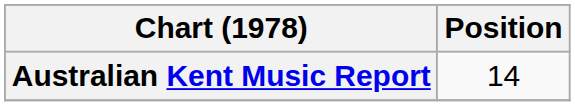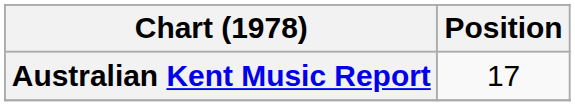 <table class="wikitable sortable plainrowheaders">
 <tr>
 <th scope="col">Chart (1978)</th>
 <th scope="col">Position</th>
 </tr>
 <tr>
 <th scope="row">Australian <a href='#'>Kent Music Report</a></th>
-<td style="text-align:center;">14</td>
+<td style="text-align:center;">17</td>
 </tr>
 <tr>
 </tr>
 </table>
